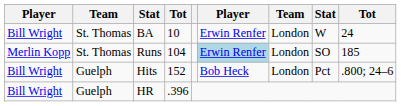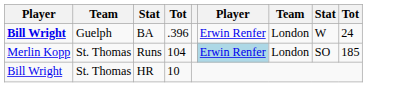 <table class="wikitable">
 <tr>
 <th>Player</th>
 <th>Team</th>
 <th>Stat</th>
 <th>Tot</th>
 <th></th>
 <th>Player</th>
 <th>Team</th>
 <th>Stat</th>
 <th>Tot</th>
 </tr>
 <tr>
-<td><a href='#'>Bill Wright</a></td>
-<td>St. Thomas</td>
+<td><strong><a href='#'>Bill Wright</a></strong></td>
+<td>Guelph</td>
 <td>BA</td>
-<td>10</td>
+<td>.396</td>
 <td></td>
 <td><a href='#'>Erwin Renfer</a></td>
 <td>London</td>
 <td>W</td>
 <td>24</td>
 </tr>
 <tr>
 <td><a href='#'>Merlin Kopp</a></td>
 <td>St. Thomas</td>
 <td>Runs</td>
 <td>104</td>
 <td></td>
 <td style="background: lightblue;"><a href='#'>Erwin Renfer</a></td>
 <td>London</td>
 <td>SO</td>
 <td>185</td>
 </tr>
 <tr>
 <td><a href='#'>Bill Wright</a></td>
-<td>Guelph</td>
-<td>Hits</td>
-<td>152</td>
-<td></td>
-<td><a href='#'>Bob Heck</a></td>
-<td>London</td>
-<td>Pct</td>
-<td>.800; 24–6</td>
-</tr>
-<tr>
-<td><a href='#'>Bill Wright</a></td>
-<td>Guelph</td>
+<td>St. Thomas</td>
 <td>HR</td>
-<td>.396</td>
+<td>10</td>
 </tr>
 </table>
